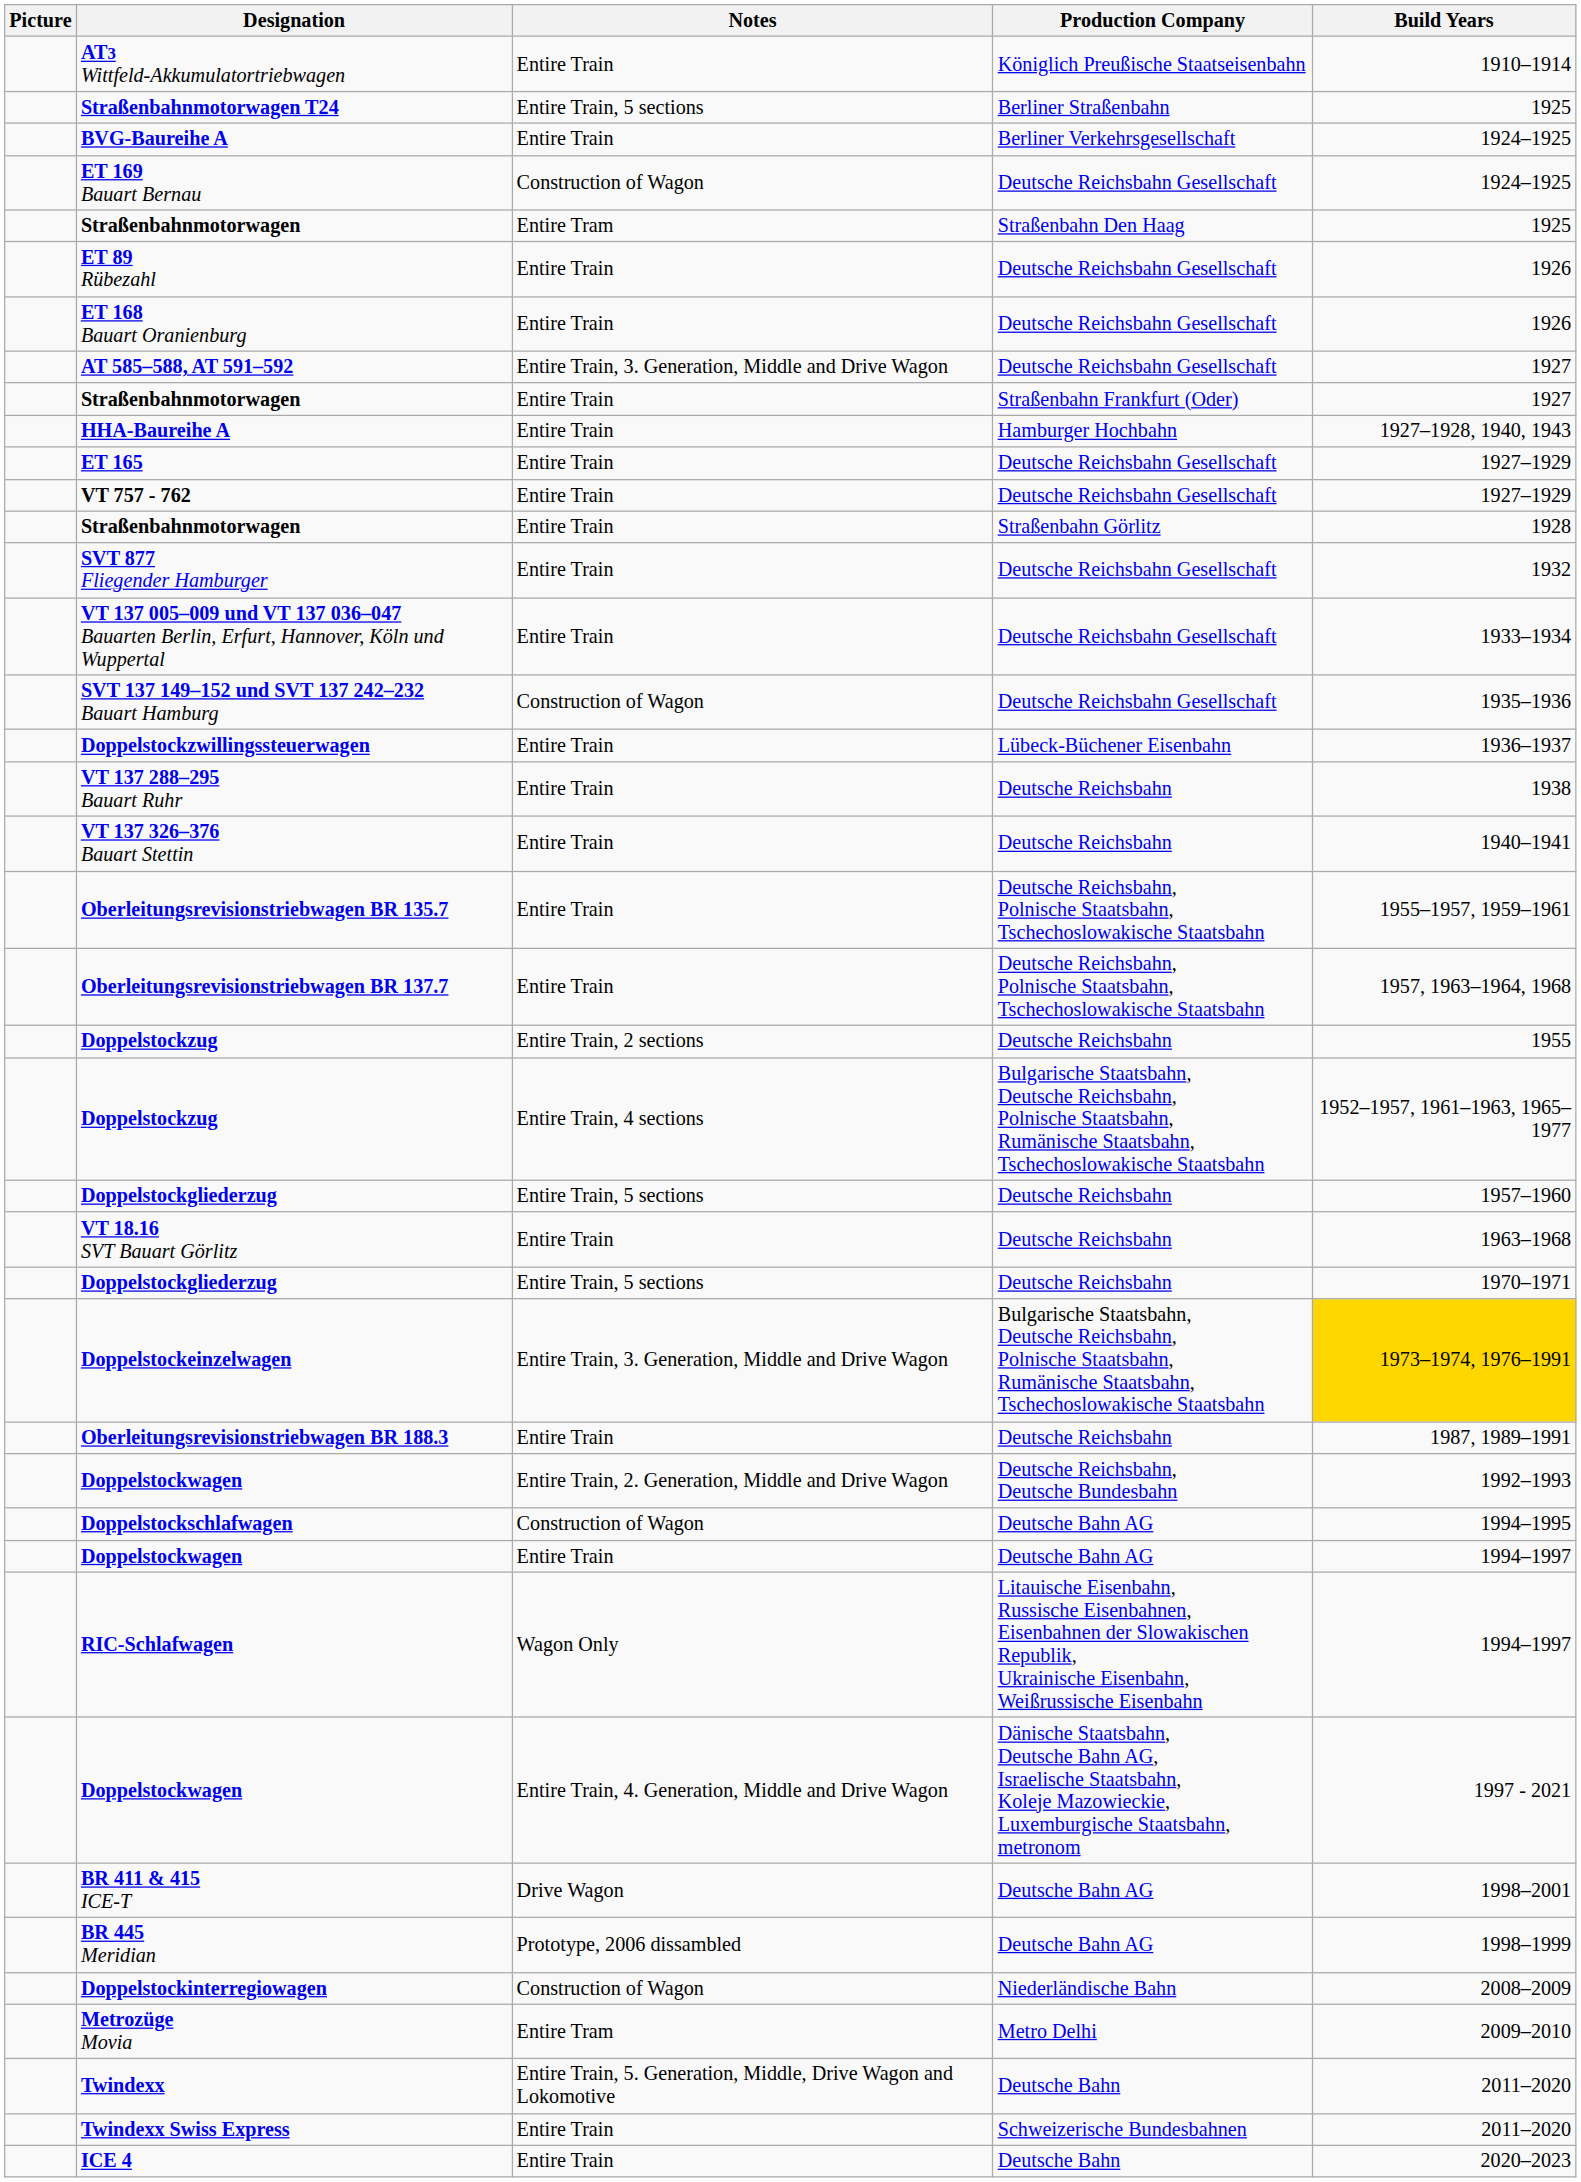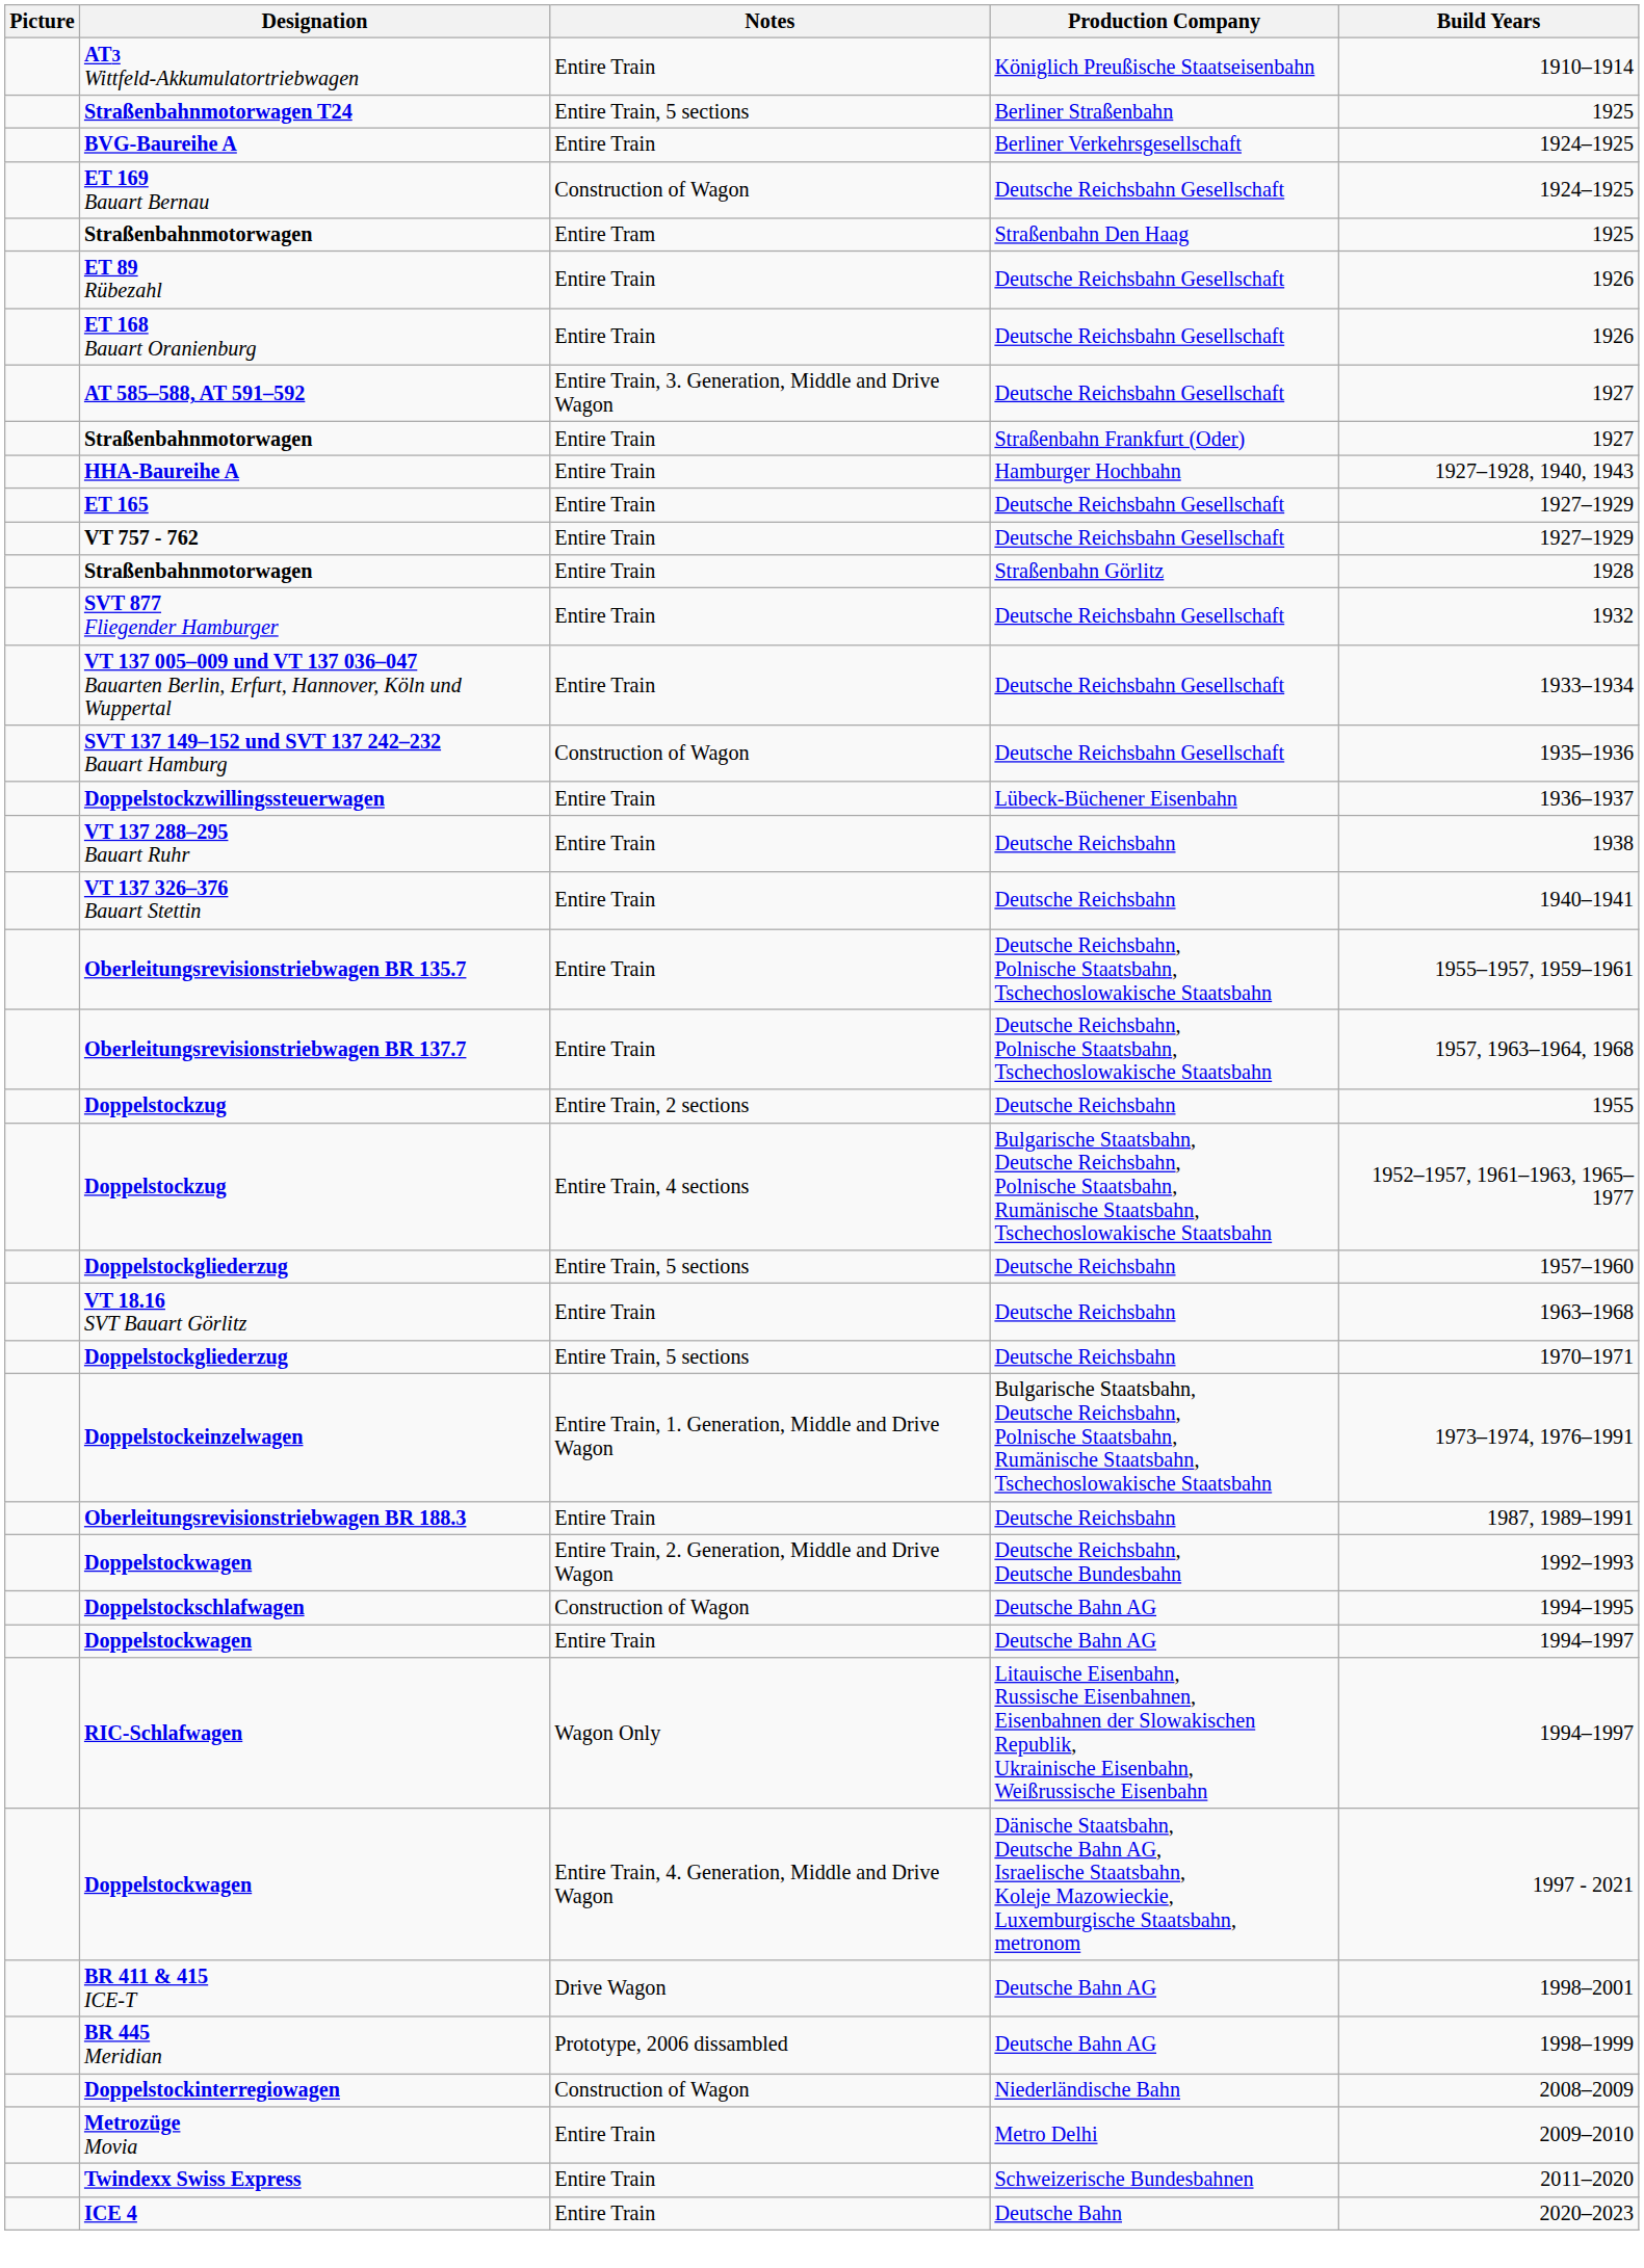 <table class="wikitable sortable">
 <tr>
 <th class="unsortable">Picture</th>
 <th>Designation</th>
 <th class="unsortable">Notes</th>
 <th>Production Company</th>
 <th>Build Years</th>
 </tr>
 <tr>
 <td></td>
 <td> <strong><a href='#'>AT<small>3</small></a></strong><br><em>Wittfeld-Akkumulatortriebwagen</em></td>
 <td>Entire Train</td>
 <td><a href='#'>Königlich Preußische Staatseisenbahn</a></td>
 <td align="right"> 1910–1914</td>
 </tr>
 <tr>
 <td></td>
 <td> <strong><a href='#'>Straßenbahnmotorwagen T24</a></strong></td>
 <td>Entire Train, 5 sections</td>
 <td><a href='#'>Berliner Straßenbahn</a></td>
 <td align="right"> 1925</td>
 </tr>
 <tr>
 <td></td>
 <td> <strong><a href='#'>BVG-Baureihe A</a></strong></td>
 <td>Entire Train</td>
 <td><a href='#'>Berliner Verkehrsgesellschaft</a></td>
 <td align="right"> 1924–1925</td>
 </tr>
 <tr>
 <td></td>
 <td> <strong><a href='#'>ET 169</a></strong><br><em>Bauart Bernau</em></td>
 <td>Construction of Wagon</td>
 <td><a href='#'>Deutsche Reichsbahn Gesellschaft</a></td>
 <td align="right"> 1924–1925</td>
 </tr>
 <tr>
 <td></td>
 <td> <strong>Straßenbahnmotorwagen</strong></td>
 <td>Entire Tram</td>
 <td><a href='#'>Straßenbahn Den Haag</a></td>
 <td align="right"> 1925</td>
 </tr>
 <tr>
 <td></td>
 <td> <strong><a href='#'>ET 89</a></strong><br><em>Rübezahl</em></td>
 <td>Entire Train</td>
 <td><a href='#'>Deutsche Reichsbahn Gesellschaft</a></td>
 <td align="right"> 1926</td>
 </tr>
 <tr>
 <td></td>
 <td> <strong><a href='#'>ET 168</a></strong><br><em>Bauart Oranienburg</em></td>
 <td>Entire Train</td>
 <td><a href='#'>Deutsche Reichsbahn Gesellschaft</a></td>
 <td align="right"> 1926</td>
 </tr>
 <tr>
 <td></td>
 <td> <strong><a href='#'>AT 585–588, AT 591–592</a></strong></td>
 <td>Entire Train, 3. Generation, Middle and Drive Wagon</td>
 <td><a href='#'>Deutsche Reichsbahn Gesellschaft</a></td>
 <td align="right"> 1927</td>
 </tr>
 <tr>
 <td></td>
 <td> <strong>Straßenbahnmotorwagen</strong></td>
 <td>Entire Train</td>
 <td><a href='#'>Straßenbahn Frankfurt (Oder)</a></td>
 <td align="right"> 1927</td>
 </tr>
 <tr>
 <td></td>
 <td> <strong><a href='#'>HHA-Baureihe A</a></strong></td>
 <td>Entire Train</td>
 <td><a href='#'>Hamburger Hochbahn</a></td>
 <td align="right"> 1927–1928, 1940, 1943</td>
 </tr>
 <tr>
 <td></td>
 <td> <strong><a href='#'>ET 165</a></strong></td>
 <td>Entire Train</td>
 <td><a href='#'>Deutsche Reichsbahn Gesellschaft</a></td>
 <td align="right"> 1927–1929</td>
 </tr>
 <tr>
 <td></td>
 <td> <strong>VT 757 - 762</strong></td>
 <td>Entire Train</td>
 <td><a href='#'>Deutsche Reichsbahn Gesellschaft</a></td>
 <td align="right"> 1927–1929</td>
 </tr>
 <tr>
 <td></td>
 <td> <strong>Straßenbahnmotorwagen</strong></td>
 <td>Entire Train</td>
 <td><a href='#'>Straßenbahn Görlitz</a></td>
 <td align="right"> 1928</td>
 </tr>
 <tr>
 <td></td>
 <td> <strong><a href='#'>SVT 877</a></strong><br><em><a href='#'>Fliegender Hamburger</a></em></td>
 <td>Entire Train</td>
 <td><a href='#'>Deutsche Reichsbahn Gesellschaft</a></td>
 <td align="right"> 1932</td>
 </tr>
 <tr>
 <td></td>
 <td> <strong><a href='#'>VT 137 005–009 und VT 137 036–047</a></strong><br><em>Bauarten Berlin, Erfurt, Hannover, Köln und Wuppertal</em></td>
 <td>Entire Train</td>
 <td><a href='#'>Deutsche Reichsbahn Gesellschaft</a></td>
 <td align="right"> 1933–1934</td>
 </tr>
 <tr>
 <td></td>
 <td> <strong><a href='#'>SVT 137 149–152 und SVT 137 242–232</a></strong><br><em>Bauart Hamburg</em></td>
 <td>Construction of Wagon</td>
 <td><a href='#'>Deutsche Reichsbahn Gesellschaft</a></td>
 <td align="right"> 1935–1936</td>
 </tr>
 <tr>
 <td></td>
 <td> <strong><a href='#'>Doppelstockzwillingssteuerwagen</a></strong></td>
 <td>Entire Train</td>
 <td><a href='#'>Lübeck-Büchener Eisenbahn</a></td>
 <td align="right"> 1936–1937</td>
 </tr>
 <tr>
 <td></td>
 <td> <strong><a href='#'>VT 137 288–295</a></strong><br><em>Bauart Ruhr</em></td>
 <td>Entire Train</td>
 <td><a href='#'>Deutsche Reichsbahn</a></td>
 <td align="right"> 1938</td>
 </tr>
 <tr>
 <td></td>
 <td> <strong><a href='#'>VT 137 326–376</a></strong><br><em>Bauart Stettin</em></td>
 <td>Entire Train</td>
 <td><a href='#'>Deutsche Reichsbahn</a></td>
 <td align="right"> 1940–1941</td>
 </tr>
 <tr>
 <td></td>
 <td> <strong><a href='#'>Oberleitungsrevisionstriebwagen BR 135.7</a></strong></td>
 <td>Entire Train</td>
 <td><a href='#'>Deutsche Reichsbahn</a>,<br><a href='#'>Polnische Staatsbahn</a>,<br><a href='#'>Tschechoslowakische Staatsbahn</a></td>
 <td align="right"> 1955–1957, 1959–1961</td>
 </tr>
 <tr>
 <td></td>
 <td> <strong><a href='#'>Oberleitungsrevisionstriebwagen BR 137.7</a></strong></td>
 <td>Entire Train</td>
 <td><a href='#'>Deutsche Reichsbahn</a>,<br><a href='#'>Polnische Staatsbahn</a>,<br><a href='#'>Tschechoslowakische Staatsbahn</a></td>
 <td align="right"> 1957, 1963–1964, 1968</td>
 </tr>
 <tr>
 <td></td>
 <td> <strong><a href='#'>Doppelstockzug</a></strong></td>
 <td>Entire Train, 2 sections</td>
 <td><a href='#'>Deutsche Reichsbahn</a></td>
 <td align="right"> 1955</td>
 </tr>
 <tr>
 <td></td>
 <td> <strong><a href='#'>Doppelstockzug</a></strong></td>
 <td>Entire Train, 4 sections</td>
 <td><a href='#'>Bulgarische Staatsbahn</a>,<br><a href='#'>Deutsche Reichsbahn</a>,<br><a href='#'>Polnische Staatsbahn</a>,<br><a href='#'>Rumänische Staatsbahn</a>,<br><a href='#'>Tschechoslowakische Staatsbahn</a></td>
 <td align="right"> 1952–1957, 1961–1963, 1965–1977</td>
 </tr>
 <tr>
 <td></td>
 <td> <strong><a href='#'>Doppelstockgliederzug</a></strong></td>
 <td>Entire Train, 5 sections</td>
 <td><a href='#'>Deutsche Reichsbahn</a></td>
 <td align="right"> 1957–1960</td>
 </tr>
 <tr>
 <td></td>
 <td> <strong><a href='#'>VT 18.16</a></strong><br><em>SVT Bauart Görlitz</em></td>
 <td>Entire Train</td>
 <td><a href='#'>Deutsche Reichsbahn</a></td>
 <td align="right"> 1963–1968</td>
 </tr>
 <tr>
 <td></td>
 <td> <strong><a href='#'>Doppelstockgliederzug</a></strong></td>
 <td>Entire Train, 5 sections</td>
 <td><a href='#'>Deutsche Reichsbahn</a></td>
 <td align="right"> 1970–1971</td>
 </tr>
 <tr>
 <td></td>
 <td> <strong><a href='#'>Doppelstockeinzelwagen</a></strong></td>
-<td>Entire Train, 3. Generation, Middle and Drive Wagon</td>
+<td>Entire Train, 1. Generation, Middle and Drive Wagon</td>
 <td>Bulgarische Staatsbahn,<br><a href='#'>Deutsche Reichsbahn</a>,<br><a href='#'>Polnische Staatsbahn</a>,<br><a href='#'>Rumänische Staatsbahn</a>,<br><a href='#'>Tschechoslowakische Staatsbahn</a></td>
-<td align="right" style="background: gold;"> 1973–1974, 1976–1991</td>
+<td align="right"> 1973–1974, 1976–1991</td>
 </tr>
 <tr>
 <td></td>
 <td> <strong><a href='#'>Oberleitungsrevisionstriebwagen BR 188.3</a></strong></td>
 <td>Entire Train</td>
 <td><a href='#'>Deutsche Reichsbahn</a></td>
 <td align="right"> 1987, 1989–1991</td>
 </tr>
 <tr>
 <td></td>
 <td> <strong><a href='#'>Doppelstockwagen</a></strong></td>
 <td>Entire Train, 2. Generation, Middle and Drive Wagon</td>
 <td><a href='#'>Deutsche Reichsbahn</a>,<br><a href='#'>Deutsche Bundesbahn</a></td>
 <td align="right"> 1992–1993</td>
 </tr>
 <tr>
 <td></td>
 <td> <strong><a href='#'>Doppelstockschlafwagen</a></strong></td>
 <td>Construction of Wagon</td>
 <td><a href='#'>Deutsche Bahn AG</a></td>
 <td align="right"> 1994–1995</td>
 </tr>
 <tr>
 <td></td>
 <td> <strong><a href='#'>Doppelstockwagen</a></strong></td>
 <td>Entire Train</td>
 <td><a href='#'>Deutsche Bahn AG</a></td>
 <td align="right"> 1994–1997</td>
 </tr>
 <tr>
 <td></td>
 <td> <strong><a href='#'>RIC-Schlafwagen</a></strong></td>
 <td>Wagon Only</td>
 <td><a href='#'>Litauische Eisenbahn</a>,<br><a href='#'>Russische Eisenbahnen</a>,<br><a href='#'>Eisenbahnen der Slowakischen Republik</a>,<br><a href='#'>Ukrainische Eisenbahn</a>,<br><a href='#'>Weißrussische Eisenbahn</a></td>
 <td align="right"> 1994–1997</td>
 </tr>
 <tr>
 <td></td>
 <td> <strong><a href='#'>Doppelstockwagen</a></strong></td>
 <td>Entire Train, 4. Generation, Middle and Drive Wagon</td>
 <td><a href='#'>Dänische Staatsbahn</a>,<br><a href='#'>Deutsche Bahn AG</a>,<br><a href='#'>Israelische Staatsbahn</a>,<br><a href='#'>Koleje Mazowieckie</a>,<br><a href='#'>Luxemburgische Staatsbahn</a>,<br><a href='#'>metronom</a></td>
 <td align="right"> 1997 - 2021</td>
 </tr>
 <tr>
 <td></td>
 <td> <strong><a href='#'>BR 411 & 415</a></strong><br><em>ICE-T</em></td>
 <td>Drive Wagon</td>
 <td><a href='#'>Deutsche Bahn AG</a></td>
 <td align="right"> 1998–2001</td>
 </tr>
 <tr>
 <td></td>
 <td> <strong><a href='#'>BR 445</a></strong><br><em>Meridian</em></td>
 <td>Prototype, 2006 dissambled</td>
 <td><a href='#'>Deutsche Bahn AG</a></td>
 <td align="right"> 1998–1999</td>
 </tr>
 <tr>
 <td></td>
 <td> <strong><a href='#'>Doppelstockinterregiowagen</a></strong></td>
 <td>Construction of Wagon</td>
 <td><a href='#'>Niederländische Bahn</a></td>
 <td align="right"> 2008–2009</td>
 </tr>
 <tr>
 <td></td>
 <td> <strong><a href='#'>Metrozüge</a></strong><br><em>Movia</em></td>
-<td>Entire Tram</td>
+<td>Entire Train</td>
 <td><a href='#'>Metro Delhi</a></td>
 <td align="right"> 2009–2010</td>
-</tr>
-<tr>
-<td></td>
-<td><strong><a href='#'>Twindexx</a></strong></td>
-<td>Entire Train, 5. Generation, Middle, Drive Wagon and Lokomotive</td>
-<td><a href='#'>Deutsche Bahn</a></td>
-<td align="right" data-sort-value="2010">2011–2020</td>
 </tr>
 <tr>
 <td></td>
 <td><strong><a href='#'>Twindexx Swiss Express</a></strong></td>
 <td>Entire Train</td>
 <td><a href='#'>Schweizerische Bundesbahnen</a></td>
 <td align="right" data-sort-value="2018">2011–2020</td>
 </tr>
 <tr>
 <td></td>
 <td><strong><a href='#'>ICE 4</a></strong></td>
 <td>Entire Train</td>
 <td><a href='#'>Deutsche Bahn</a></td>
 <td align="right">2020–2023</td>
 </tr>
 </table>
